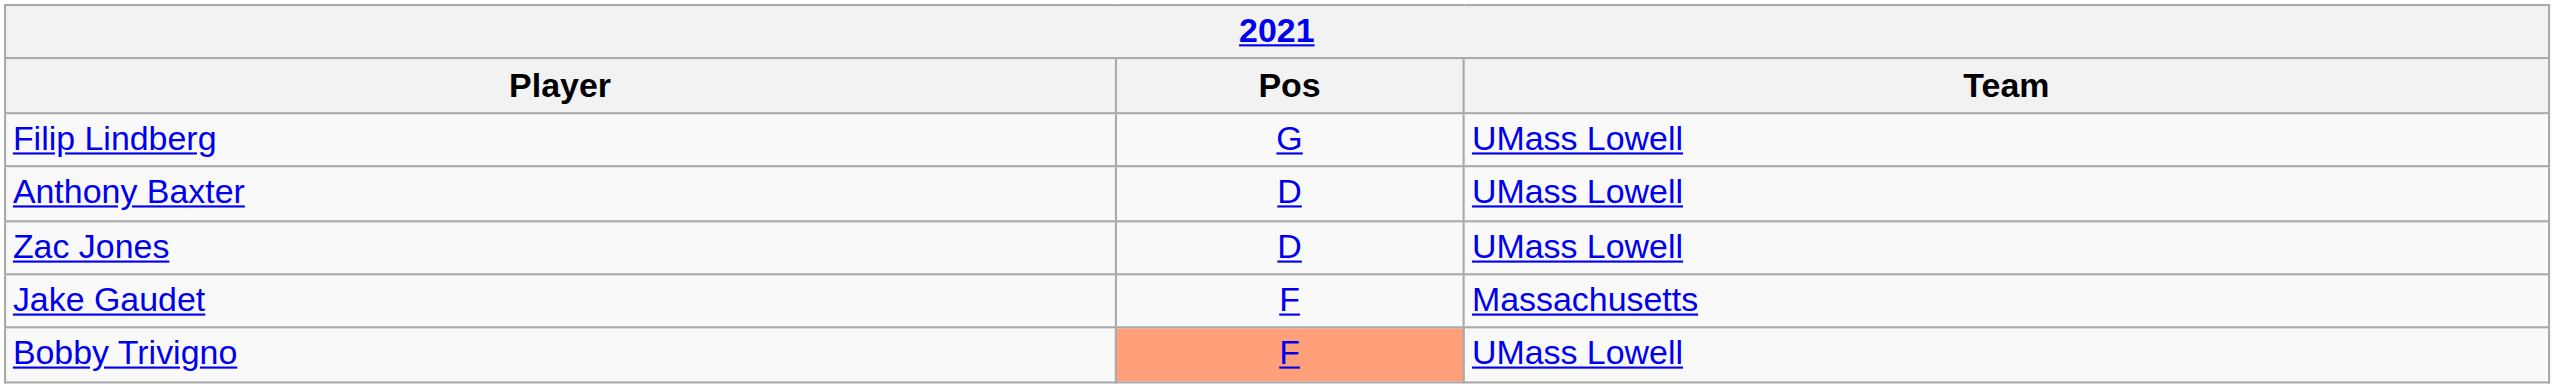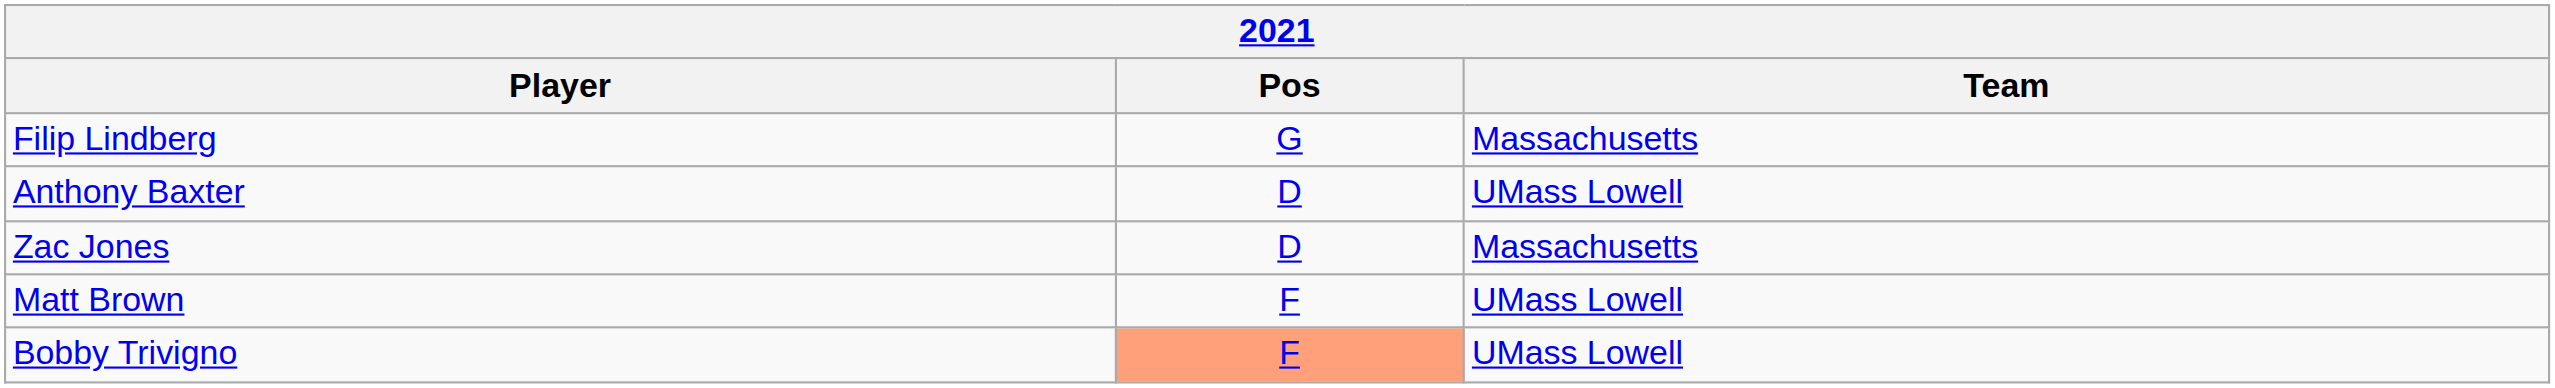 <table class="wikitable" width=95%>
 <tr>
 <th colspan=3><a href='#'>2021</a></th>
 </tr>
 <tr>
 <th>Player</th>
 <th>Pos</th>
 <th>Team</th>
 </tr>
 <tr>
 <td><a href='#'>Filip Lindberg</a></td>
 <td align=center><a href='#'>G</a></td>
-<td><a href='#'>UMass Lowell</a></td>
+<td><a href='#'>Massachusetts</a></td>
 </tr>
 <tr>
 <td><a href='#'>Anthony Baxter</a></td>
 <td align=center><a href='#'>D</a></td>
 <td><a href='#'>UMass Lowell</a></td>
 </tr>
 <tr>
 <td><a href='#'>Zac Jones</a></td>
 <td align=center><a href='#'>D</a></td>
-<td><a href='#'>UMass Lowell</a></td>
+<td><a href='#'>Massachusetts</a></td>
 </tr>
 <tr>
-<td><a href='#'>Jake Gaudet</a></td>
+<td><a href='#'>Matt Brown</a></td>
 <td align=center><a href='#'>F</a></td>
-<td><a href='#'>Massachusetts</a></td>
+<td><a href='#'>UMass Lowell</a></td>
 </tr>
 <tr>
 <td><a href='#'>Bobby Trivigno</a></td>
 <td align=center style="background: lightsalmon;"><a href='#'>F</a></td>
 <td><a href='#'>UMass Lowell</a></td>
 </tr>
 </table>
